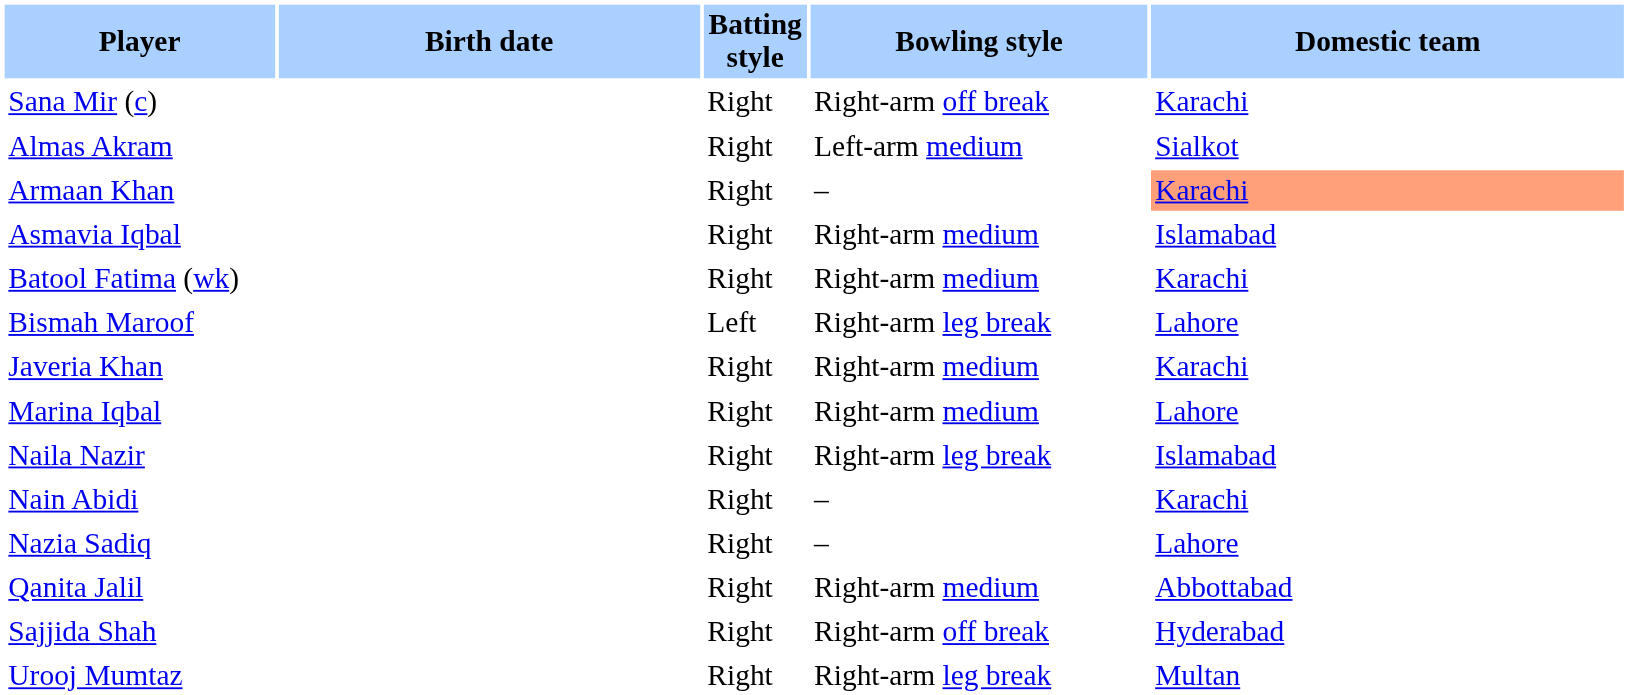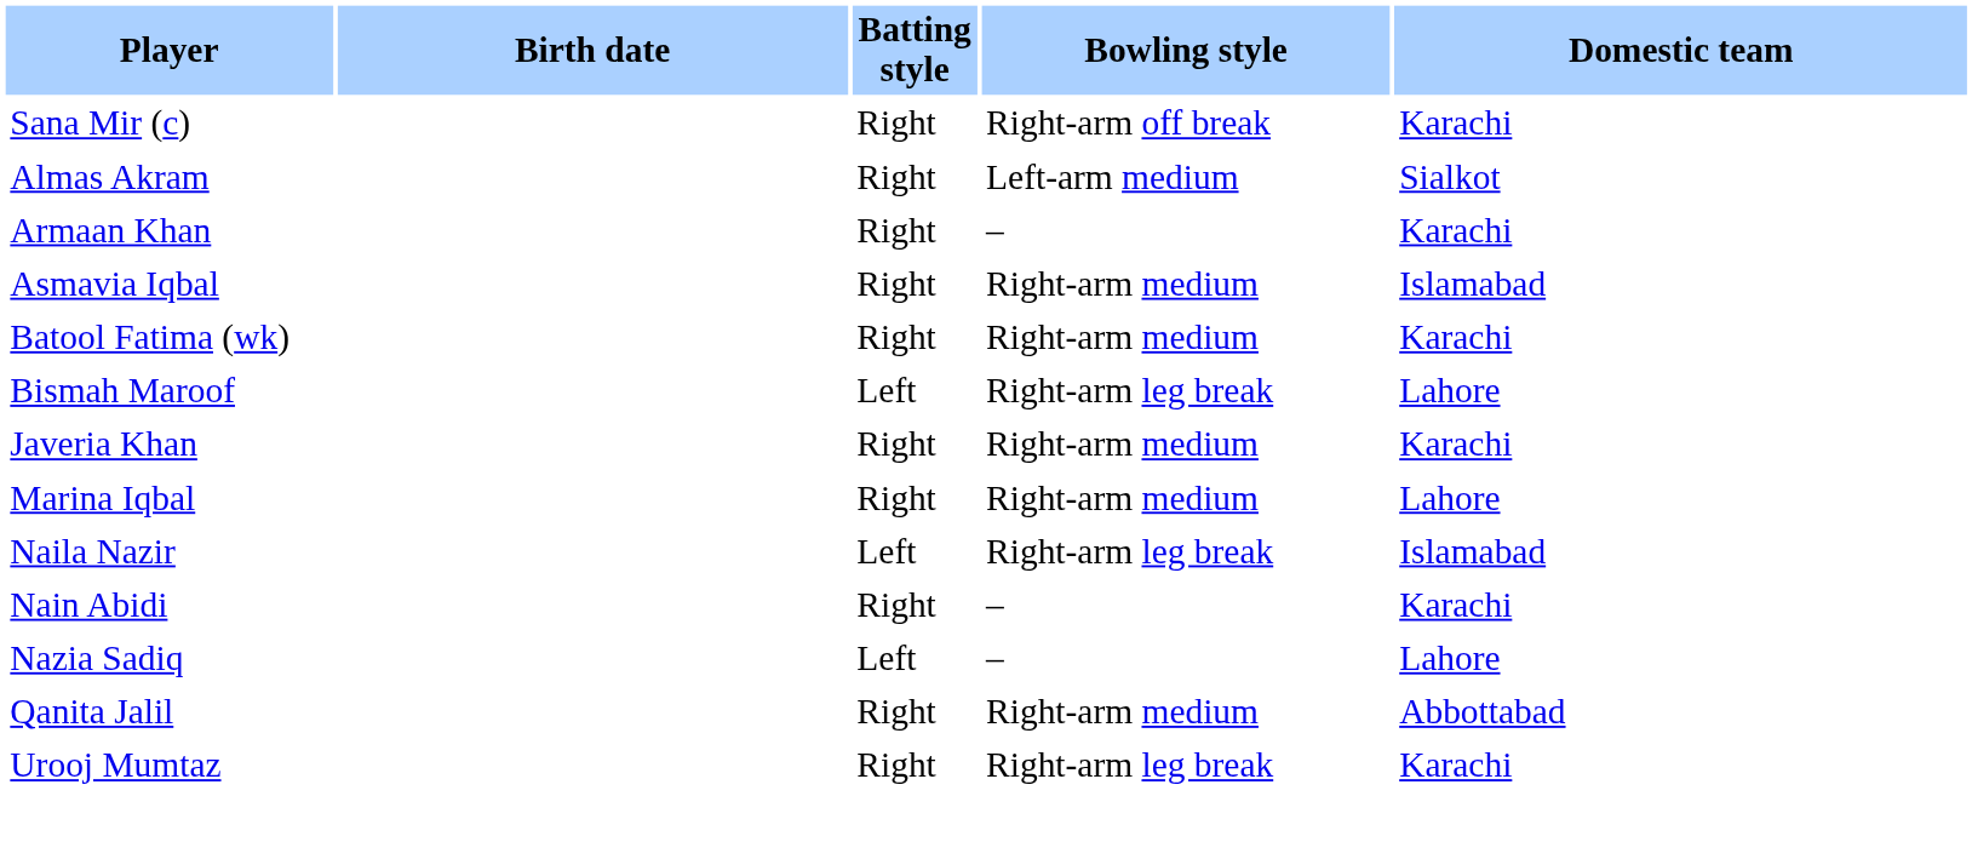 <table class="sortable" style="width:100%;" border="0" cellspacing="2" cellpadding="2">
 <tr style="background:#aad0ff;">
 <th width=16%>Player</th>
 <th width=25%>Birth date</th>
 <th width=3%>Batting style</th>
 <th width=20%>Bowling style</th>
 <th width=28%>Domestic team</th>
 </tr>
 <tr>
 <td><a href='#'>Sana Mir</a> (<a href='#'>c</a>)</td>
 <td></td>
 <td>Right</td>
 <td>Right-arm <a href='#'>off break</a></td>
 <td><a href='#'>Karachi</a></td>
 </tr>
 <tr>
 <td><a href='#'>Almas Akram</a></td>
 <td></td>
 <td>Right</td>
 <td>Left-arm <a href='#'>medium</a></td>
 <td><a href='#'>Sialkot</a></td>
 </tr>
 <tr>
 <td><a href='#'>Armaan Khan</a></td>
 <td></td>
 <td>Right</td>
 <td>–</td>
-<td style="background: lightsalmon;"><a href='#'>Karachi</a></td>
+<td><a href='#'>Karachi</a></td>
 </tr>
 <tr>
 <td><a href='#'>Asmavia Iqbal</a></td>
 <td></td>
 <td>Right</td>
 <td>Right-arm <a href='#'>medium</a></td>
 <td><a href='#'>Islamabad</a></td>
 </tr>
 <tr>
 <td><a href='#'>Batool Fatima</a> (<a href='#'>wk</a>)</td>
 <td></td>
 <td>Right</td>
 <td>Right-arm <a href='#'>medium</a></td>
 <td><a href='#'>Karachi</a></td>
 </tr>
 <tr>
 <td><a href='#'>Bismah Maroof</a></td>
 <td></td>
 <td>Left</td>
 <td>Right-arm <a href='#'>leg break</a></td>
 <td><a href='#'>Lahore</a></td>
 </tr>
 <tr>
 <td><a href='#'>Javeria Khan</a></td>
 <td></td>
 <td>Right</td>
 <td>Right-arm <a href='#'>medium</a></td>
 <td><a href='#'>Karachi</a></td>
 </tr>
 <tr>
 <td><a href='#'>Marina Iqbal</a></td>
 <td></td>
 <td>Right</td>
 <td>Right-arm <a href='#'>medium</a></td>
 <td><a href='#'>Lahore</a></td>
 </tr>
 <tr>
 <td><a href='#'>Naila Nazir</a></td>
 <td></td>
-<td>Right</td>
+<td>Left</td>
 <td>Right-arm <a href='#'>leg break</a></td>
 <td><a href='#'>Islamabad</a></td>
 </tr>
 <tr>
 <td><a href='#'>Nain Abidi</a></td>
 <td></td>
 <td>Right</td>
 <td>–</td>
 <td><a href='#'>Karachi</a></td>
 </tr>
 <tr>
 <td><a href='#'>Nazia Sadiq</a></td>
 <td></td>
-<td>Right</td>
+<td>Left</td>
 <td>–</td>
 <td><a href='#'>Lahore</a></td>
 </tr>
 <tr>
 <td><a href='#'>Qanita Jalil</a></td>
 <td></td>
 <td>Right</td>
 <td>Right-arm <a href='#'>medium</a></td>
 <td><a href='#'>Abbottabad</a></td>
 </tr>
 <tr>
-<td><a href='#'>Sajjida Shah</a></td>
-<td></td>
-<td>Right</td>
-<td>Right-arm <a href='#'>off break</a></td>
-<td><a href='#'>Hyderabad</a></td>
-</tr>
-<tr>
 <td><a href='#'>Urooj Mumtaz</a></td>
 <td></td>
 <td>Right</td>
 <td>Right-arm <a href='#'>leg break</a></td>
-<td><a href='#'>Multan</a></td>
+<td><a href='#'>Karachi</a></td>
 </tr>
 </table>
